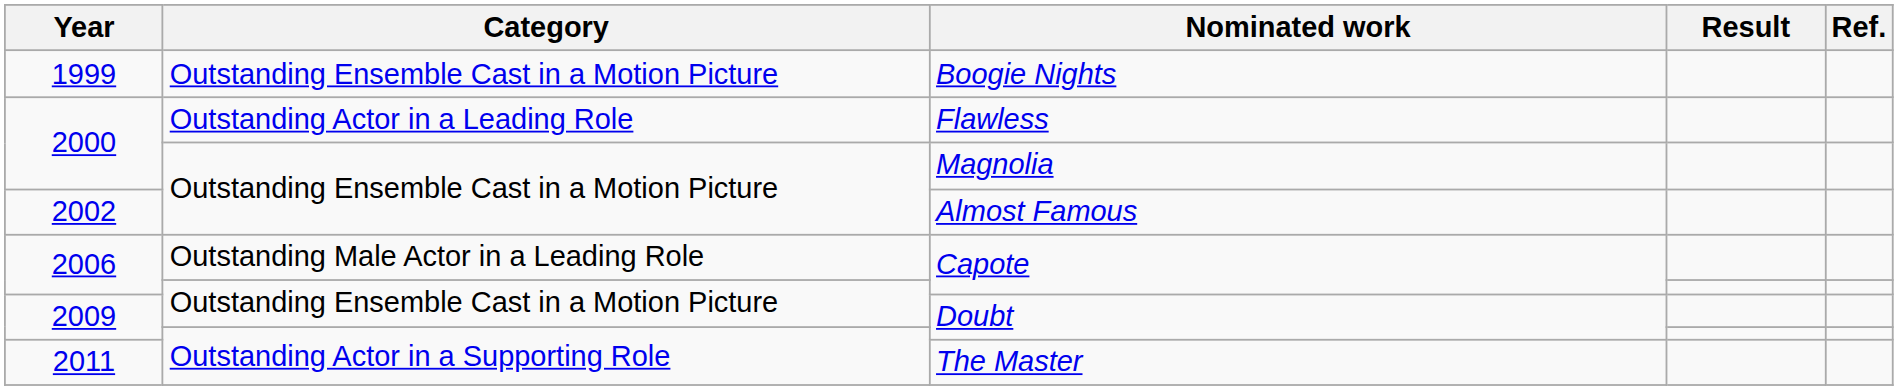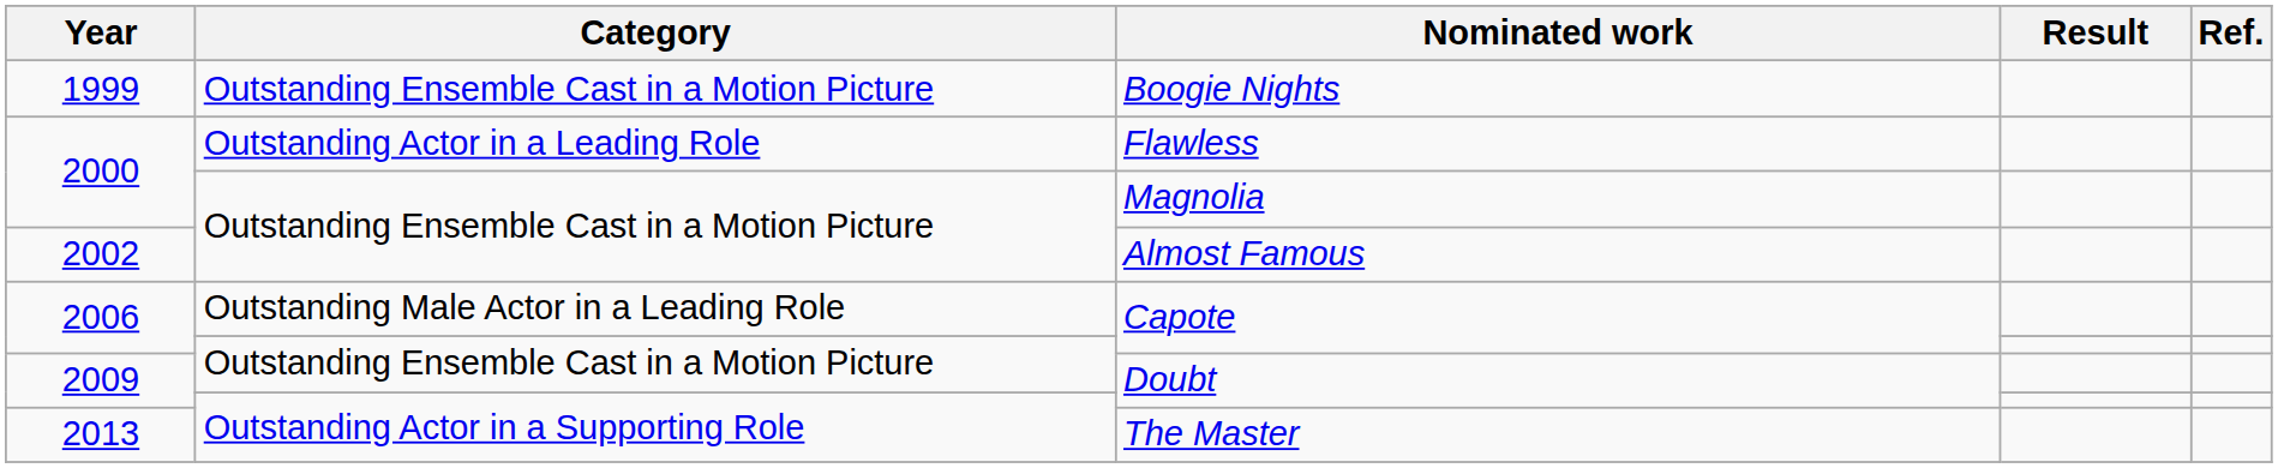 <table class=wikitable>
 <tr>
 <th scope="col" style="width:5em;">Year</th>
 <th scope="col" style="width:26em;">Category</th>
 <th scope="col" style="width:25em;">Nominated work</th>
 <th scope="col" style="width:5em;">Result</th>
 <th>Ref.</th>
 </tr>
 <tr>
 <td style="text-align:center;"><a href='#'>1999</a></td>
 <td><a href='#'>Outstanding Ensemble Cast in a Motion Picture</a></td>
 <td><em><a href='#'>Boogie Nights</a></em></td>
 <td></td>
 <td style="text-align:center;"></td>
 </tr>
 <tr>
 <td style="text-align:center;", rowspan=2><a href='#'>2000</a></td>
 <td><a href='#'>Outstanding Actor in a Leading Role</a></td>
 <td><em><a href='#'>Flawless</a></em></td>
 <td></td>
 <td style="text-align:center;"></td>
 </tr>
 <tr>
 <td rowspan=2>Outstanding Ensemble Cast in a Motion Picture</td>
 <td><em><a href='#'>Magnolia</a></em></td>
 <td></td>
 <td style="text-align:center;"></td>
 </tr>
 <tr>
 <td style="text-align:center;"><a href='#'>2002</a></td>
 <td><em><a href='#'>Almost Famous</a></em></td>
 <td></td>
 <td style="text-align:center;"></td>
 </tr>
 <tr>
 <td style="text-align:center;", rowspan=2><a href='#'>2006</a></td>
 <td>Outstanding Male Actor in a Leading Role</td>
 <td rowspan=2><em><a href='#'>Capote</a></em></td>
 <td></td>
 <td style="text-align:center;"></td>
 </tr>
 <tr>
 <td rowspan=2>Outstanding Ensemble Cast in a Motion Picture</td>
 <td></td>
 <td></td>
 </tr>
 <tr>
 <td style="text-align:center;", rowspan=2><a href='#'>2009</a></td>
 <td rowspan=2><em><a href='#'>Doubt</a></em></td>
 <td></td>
 <td style="text-align:center;"></td>
 </tr>
 <tr>
 <td rowspan=2><a href='#'>Outstanding Actor in a Supporting Role</a></td>
 <td></td>
 <td style="text-align:center;"></td>
 </tr>
 <tr>
-<td style="text-align:center;"><a href='#'>2011</a></td>
+<td style="text-align:center;"><a href='#'>2013</a></td>
 <td><em><a href='#'>The Master</a></em></td>
 <td></td>
 <td style="text-align:center;"></td>
 </tr>
 </table>
